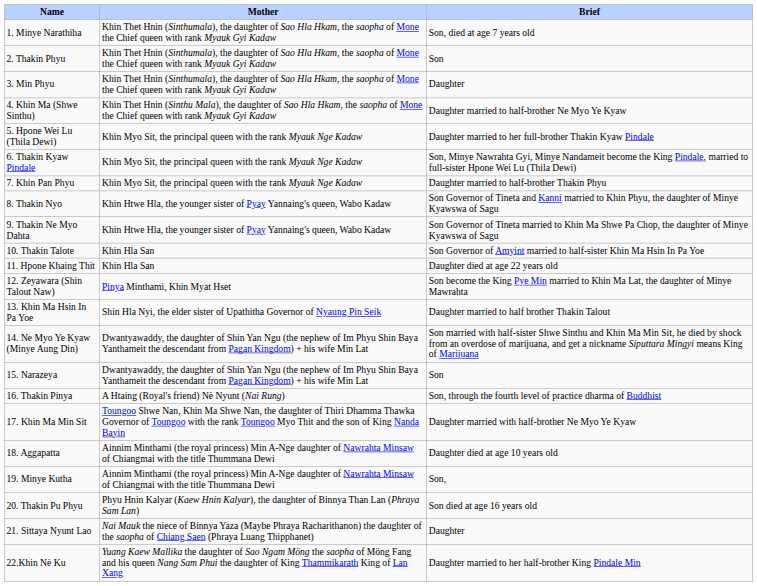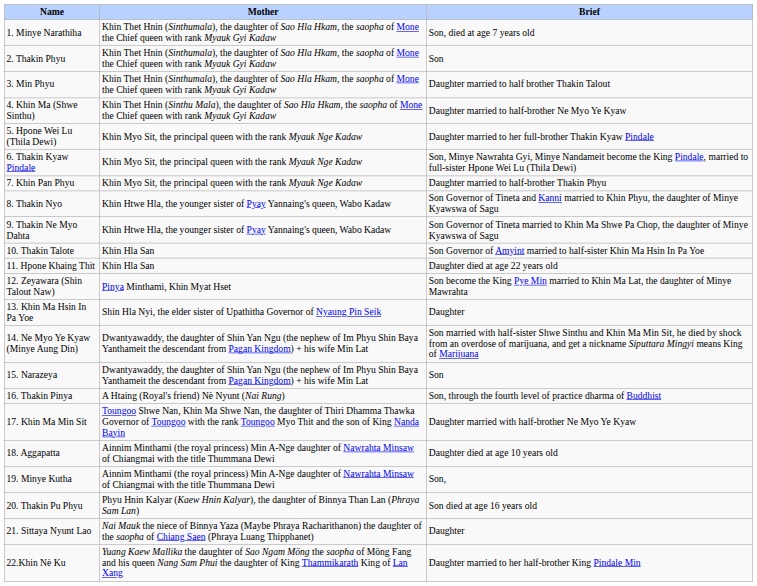 <table class="wikitable">
 <tr>
 <th style="background-color:#B9D1FF">Name</th>
 <th style="background-color:#B9D1FF">Mother</th>
 <th style="background-color:#B9D1FF">Brief</th>
 </tr>
 <tr>
 <td>1. Minye Narathiha</td>
 <td>Khin Thet Hnin (<em>Sinthumala</em>), the daughter of <em>Sao Hla Hkam</em>, the <em>saopha</em> of <a href='#'>Mone</a> the Chief queen with rank <em>Myauk Gyi Kadaw</em></td>
 <td>Son, died at age 7 years old</td>
 </tr>
 <tr>
 <td>2. Thakin Phyu</td>
 <td>Khin Thet Hnin (<em>Sinthumala</em>), the daughter of <em>Sao Hla Hkam</em>, the <em>saopha</em> of <a href='#'>Mone</a> the Chief queen with rank <em>Myauk Gyi Kadaw</em></td>
 <td>Son</td>
 </tr>
 <tr>
 <td>3. Min Phyu</td>
 <td>Khin Thet Hnin (<em>Sinthumala</em>), the daughter of <em>Sao Hla Hkam</em>, the <em>saopha</em> of <a href='#'>Mone</a> the Chief queen with rank <em>Myauk Gyi Kadaw</em></td>
-<td>Daughter</td>
+<td>Daughter married to half brother Thakin Talout</td>
 </tr>
 <tr>
 <td>4. Khin Ma (Shwe Sinthu)</td>
 <td>Khin Thet Hnin (<em>Sinthu Mala</em>), the daughter of <em>Sao Hla Hkam</em>, the <em>saopha</em> of <a href='#'>Mone</a> the Chief queen with rank <em>Myauk Gyi Kadaw</em></td>
 <td>Daughter married to half-brother Ne Myo Ye Kyaw</td>
 </tr>
 <tr>
 <td>5. Hpone Wei Lu (Thila Dewi)</td>
 <td>Khin Myo Sit, the principal queen with the rank <em>Myauk Nge Kadaw</em></td>
 <td>Daughter married to her full-brother Thakin Kyaw <a href='#'>Pindale</a></td>
 </tr>
 <tr>
 <td>6. Thakin Kyaw <a href='#'>Pindale</a></td>
 <td>Khin Myo Sit, the principal queen with the rank <em>Myauk Nge Kadaw</em></td>
 <td>Son, Minye Nawrahta Gyi, Minye Nandameit become the King <a href='#'>Pindale</a>, married to full-sister Hpone Wei Lu (Thila Dewi)</td>
 </tr>
 <tr>
 <td>7. Khin Pan Phyu</td>
 <td>Khin Myo Sit, the principal queen with the rank <em>Myauk Nge Kadaw</em></td>
 <td>Daughter married to half-brother Thakin Phyu</td>
 </tr>
 <tr>
 <td>8. Thakin Nyo</td>
 <td>Khin Htwe Hla, the younger sister of <a href='#'>Pyay</a> Yannaing's queen, Wabo Kadaw</td>
 <td>Son Governor of Tineta and <a href='#'>Kanni</a> married to Khin Phyu, the daughter of Minye Kyawswa of Sagu</td>
 </tr>
 <tr>
 <td>9. Thakin Ne Myo Dahta</td>
 <td>Khin Htwe Hla, the younger sister of <a href='#'>Pyay</a> Yannaing's queen, Wabo Kadaw</td>
 <td>Son Governor of Tineta married to Khin Ma Shwe Pa Chop, the daughter of Minye Kyawswa of Sagu</td>
 </tr>
 <tr>
 <td>10. Thakin Talote</td>
 <td>Khin Hla San</td>
 <td>Son Governor of <a href='#'>Amyint</a> married to half-sister Khin Ma Hsin In Pa Yoe</td>
 </tr>
 <tr>
 <td>11. Hpone Khaing Thit</td>
 <td>Khin Hla San</td>
 <td>Daughter died at age 22 years old</td>
 </tr>
 <tr>
 <td>12. Zeyawara (Shin Talout Naw)</td>
 <td><a href='#'>Pinya</a> Minthami, Khin Myat Hset</td>
 <td>Son become the King <a href='#'>Pye Min</a> married to Khin Ma Lat, the daughter of Minye Mawrahta</td>
 </tr>
 <tr>
 <td>13. Khin Ma Hsin In Pa Yoe</td>
 <td>Shin Hla Nyi, the elder sister of Upathitha Governor of <a href='#'>Nyaung Pin Seik</a></td>
-<td>Daughter married to half brother Thakin Talout</td>
+<td>Daughter</td>
 </tr>
 <tr>
 <td>14. Ne Myo Ye Kyaw (Minye Aung Din)</td>
 <td>Dwantyawaddy, the daughter of Shin Yan Ngu (the nephew of Im Phyu Shin Baya Yanthameit the descendant from <a href='#'>Pagan Kingdom</a>) + his wife Min Lat</td>
 <td>Son married with half-sister Shwe Sinthu and Khin Ma Min Sit, he died by shock from an overdose of marijuana, and get a nickname <em>Siputtara Mingyi</em> means King of <a href='#'>Marijuana</a></td>
 </tr>
 <tr>
 <td>15. Narazeya</td>
 <td>Dwantyawaddy, the daughter of Shin Yan Ngu (the nephew of Im Phyu Shin Baya Yanthameit the descendant from <a href='#'>Pagan Kingdom</a>) + his wife Min Lat</td>
 <td>Son</td>
 </tr>
 <tr>
 <td>16. Thakin Pinya</td>
 <td>A Htaing (Royal's friend) Nè Nyunt (<em>Nai Rung</em>)</td>
 <td>Son, through the fourth level of practice dharma of <a href='#'>Buddhist</a></td>
 </tr>
 <tr>
 <td>17. Khin Ma Min Sit</td>
 <td><a href='#'>Toungoo</a> Shwe Nan, Khin Ma Shwe Nan, the daughter of Thiri Dhamma Thawka Governor of <a href='#'>Toungoo</a> with the rank <a href='#'>Toungoo</a> Myo Thit and the son of King <a href='#'>Nanda Bayin</a></td>
 <td>Daughter married with half-brother Ne Myo Ye Kyaw</td>
 </tr>
 <tr>
 <td>18. Aggapatta</td>
 <td>Ainnim Minthami (the royal princess) Min A-Nge daughter of <a href='#'>Nawrahta Minsaw</a> of Chiangmai with the title Thummana Dewi</td>
 <td>Daughter died at age 10 years old</td>
 </tr>
 <tr>
 <td>19. Minye Kutha</td>
 <td>Ainnim Minthami (the royal princess) Min A-Nge daughter of <a href='#'>Nawrahta Minsaw</a> of Chiangmai with the title Thummana Dewi</td>
 <td>Son,</td>
 </tr>
 <tr>
 <td>20. Thakin Pu Phyu</td>
 <td>Phyu Hnin Kalyar (<em>Kaew Hnin Kalyar</em>), the daughter of Binnya Than Lan (<em>Phraya Sam Lan</em>)</td>
 <td>Son died at age 16 years old</td>
 </tr>
 <tr>
 <td>21. Sittaya Nyunt Lao</td>
 <td><em>Nai Mauk</em> the niece of Binnya Yaza (Maybe Phraya Racharithanon) the daughter of the <em>saopha</em> of <a href='#'>Chiang Saen</a> (Phraya Luang Thipphanet)</td>
 <td>Daughter</td>
 </tr>
 <tr>
 <td>22.Khin Nè Ku</td>
 <td><em>Yuang Kaew Mallika</em> the daughter of <em>Sao Ngam Möng</em> the <em>saopha</em> of Möng Fang and his queen <em>Nang Sam Phui</em> the daughter of King <a href='#'>Thammikarath</a> King of <a href='#'>Lan Xang</a></td>
 <td>Daughter married to her half-brother King <a href='#'>Pindale Min</a></td>
 </tr>
 </table>
